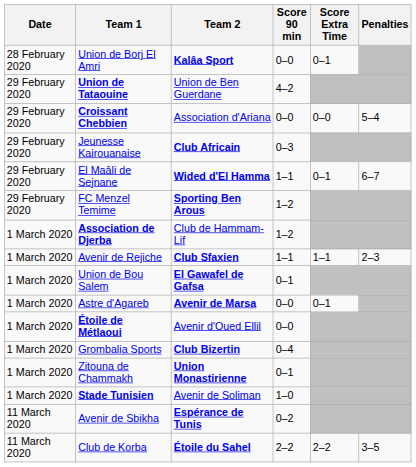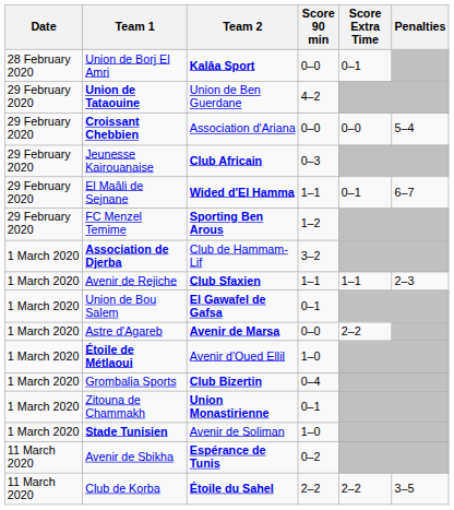 <table class="wikitable alternance">
 <tr>
 <th>Date</th>
 <th>Team 1</th>
 <th>Team 2</th>
 <th>Score<br>90 min</th>
 <th>Score<br>Extra Time</th>
 <th>Penalties</th>
 </tr>
 <tr>
 <td>28 February 2020</td>
 <td><a href='#'>Union de Borj El Amri</a></td>
 <td><strong><a href='#'>Kalâa Sport</a></strong></td>
 <td>0–0</td>
 <td>0–1</td>
 <td bgcolor=silver colspan=1></td>
 </tr>
 <tr>
 <td>29 February 2020</td>
 <td><strong><a href='#'>Union de Tataouine</a></strong></td>
 <td><a href='#'>Union de Ben Guerdane</a></td>
 <td>4–2</td>
 <td bgcolor=silver colspan=2></td>
 </tr>
 <tr>
 <td>29 February 2020</td>
 <td><strong><a href='#'>Croissant Chebbien</a></strong></td>
 <td><a href='#'>Association d'Ariana</a></td>
 <td>0–0</td>
 <td>0–0</td>
 <td>5–4</td>
 </tr>
 <tr>
 <td>29 February 2020</td>
 <td><a href='#'>Jeunesse Kairouanaise</a></td>
 <td><strong><a href='#'>Club Africain</a></strong></td>
 <td>0–3</td>
 <td bgcolor=silver colspan=2></td>
 </tr>
 <tr>
 <td>29 February 2020</td>
 <td><a href='#'>El Maâli de Sejnane</a></td>
 <td><strong><a href='#'>Wided d'El Hamma</a></strong></td>
 <td>1–1</td>
 <td>0–1</td>
 <td>6–7</td>
 </tr>
 <tr>
 <td>29 February 2020</td>
 <td><a href='#'>FC Menzel Temime</a></td>
 <td><strong><a href='#'>Sporting Ben Arous</a></strong></td>
 <td>1–2</td>
 <td bgcolor=silver colspan=2></td>
 </tr>
 <tr>
 <td>1 March 2020</td>
 <td><strong><a href='#'>Association de Djerba</a></strong></td>
 <td><a href='#'>Club de Hammam-Lif</a></td>
-<td>1–2</td>
+<td>3–2</td>
 <td bgcolor=silver colspan=2></td>
 </tr>
 <tr>
 <td>1 March 2020</td>
 <td><a href='#'>Avenir de Rejiche</a></td>
 <td><strong><a href='#'>Club Sfaxien</a></strong></td>
 <td>1–1</td>
 <td>1–1</td>
 <td>2–3</td>
 </tr>
 <tr>
 <td>1 March 2020</td>
 <td><a href='#'>Union de Bou Salem</a></td>
 <td><strong><a href='#'>El Gawafel de Gafsa</a></strong></td>
 <td>0–1</td>
 <td bgcolor=silver colspan=2></td>
 </tr>
 <tr>
 <td>1 March 2020</td>
 <td><a href='#'>Astre d'Agareb</a></td>
 <td><strong><a href='#'>Avenir de Marsa</a></strong></td>
 <td>0–0</td>
-<td>0–1</td>
+<td>2–2</td>
 <td bgcolor=silver colspan=1></td>
 </tr>
 <tr>
 <td>1 March 2020</td>
 <td><strong><a href='#'>Étoile de Métlaoui</a></strong></td>
 <td><a href='#'>Avenir d'Oued Ellil</a></td>
-<td>0–0</td>
+<td>1–0</td>
 <td bgcolor=silver colspan=2></td>
 </tr>
 <tr>
 <td>1 March 2020</td>
 <td><a href='#'>Grombalia Sports</a></td>
 <td><strong><a href='#'>Club Bizertin</a></strong></td>
 <td>0–4</td>
 <td bgcolor=silver colspan=2></td>
 </tr>
 <tr>
 <td>1 March 2020</td>
 <td><a href='#'>Zitouna de Chammakh</a></td>
 <td><strong><a href='#'>Union Monastirienne</a></strong></td>
 <td>0–1</td>
 <td bgcolor=silver colspan=2></td>
 </tr>
 <tr>
 <td>1 March 2020</td>
 <td><strong><a href='#'>Stade Tunisien</a></strong></td>
 <td><a href='#'>Avenir de Soliman</a></td>
 <td>1–0</td>
 <td bgcolor=silver colspan=2></td>
 </tr>
 <tr>
 <td>11 March 2020</td>
 <td><a href='#'>Avenir de Sbikha</a></td>
 <td><strong><a href='#'>Espérance de Tunis</a></strong></td>
 <td>0–2</td>
 <td bgcolor=silver colspan=2></td>
 </tr>
 <tr>
 <td>11 March 2020</td>
 <td><a href='#'>Club de Korba</a></td>
 <td><strong><a href='#'>Étoile du Sahel</a></strong></td>
 <td>2–2</td>
 <td>2–2</td>
 <td>3–5</td>
 </tr>
 </table>
